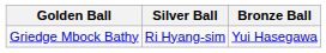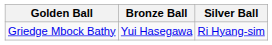 <table class=wikitable style="text-align:center; margin:auto">
 <tr>
 <th>Golden Ball</th>
+<th>Bronze Ball</th>
 <th>Silver Ball</th>
-<th>Bronze Ball</th>
 </tr>
 <tr>
 <td> <a href='#'>Griedge Mbock Bathy</a></td>
+<td> <a href='#'>Yui Hasegawa</a></td>
 <td> <a href='#'>Ri Hyang-sim</a></td>
-<td> <a href='#'>Yui Hasegawa</a></td>
 </tr>
 </table>
